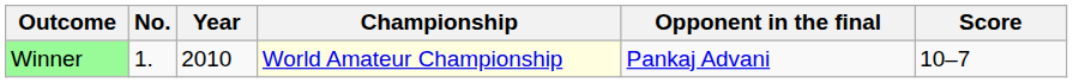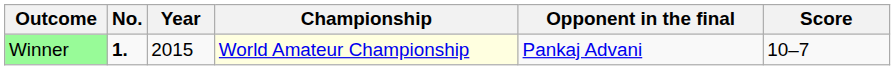 <table class="sortable wikitable">
 <tr>
 <th width="80">Outcome</th>
 <th width="20">No.</th>
 <th width="50">Year</th>
 <th width="250">Championship</th>
 <th width="200">Opponent in the final</th>
 <th width="100">Score</th>
 </tr>
 <tr>
 <td style="background:#98fb98;">Winner</td>
-<td>1.</td>
-<td>2010</td>
+<td><strong>1.</strong></td>
+<td>2015</td>
 <td style="background: lightyellow;"><a href='#'>World Amateur Championship</a></td>
 <td> <a href='#'>Pankaj Advani</a></td>
 <td>10–7</td>
 </tr>
 </table>
